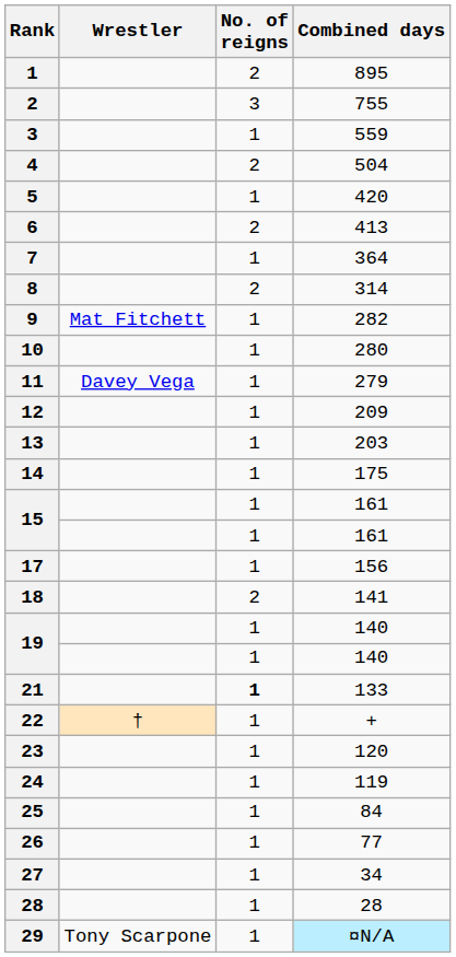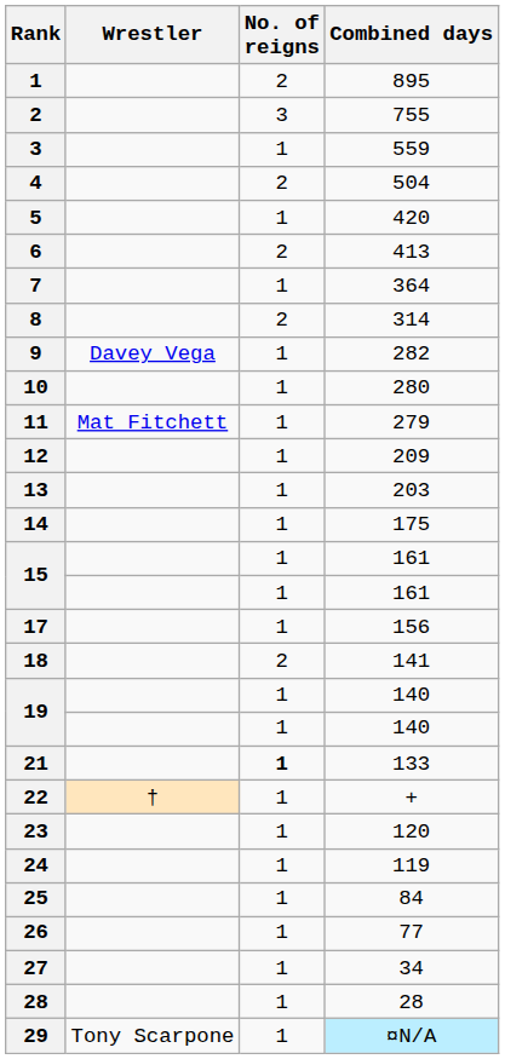 <table class="wikitable sortable" style="text-align: center">
 <tr>
 <th>Rank</th>
 <th>Wrestler</th>
 <th>No. of<br>reigns</th>
 <th>Combined days</th>
 </tr>
 <tr>
 <th>1</th>
 <td></td>
 <td>2</td>
 <td>895</td>
 </tr>
 <tr>
 <th>2</th>
 <td></td>
 <td>3</td>
 <td>755</td>
 </tr>
 <tr>
 <th>3</th>
 <td></td>
 <td>1</td>
 <td>559</td>
 </tr>
 <tr>
 <th>4</th>
 <td></td>
 <td>2</td>
 <td>504</td>
 </tr>
 <tr>
 <th>5</th>
 <td></td>
 <td>1</td>
 <td>420</td>
 </tr>
 <tr>
 <th>6</th>
 <td></td>
 <td>2</td>
 <td>413</td>
 </tr>
 <tr>
 <th>7</th>
 <td></td>
 <td>1</td>
 <td>364</td>
 </tr>
 <tr>
 <th>8</th>
 <td></td>
 <td>2</td>
 <td>314</td>
 </tr>
 <tr>
 <th>9</th>
-<td><a href='#'>Mat Fitchett</a></td>
+<td><a href='#'>Davey Vega</a></td>
 <td>1</td>
 <td>282</td>
 </tr>
 <tr>
 <th>10</th>
 <td></td>
 <td>1</td>
 <td>280</td>
 </tr>
 <tr>
 <th>11</th>
-<td><a href='#'>Davey Vega</a></td>
+<td><a href='#'>Mat Fitchett</a></td>
 <td>1</td>
 <td>279</td>
 </tr>
 <tr>
 <th>12</th>
 <td></td>
 <td>1</td>
 <td>209</td>
 </tr>
 <tr>
 <th>13</th>
 <td></td>
 <td>1</td>
 <td>203</td>
 </tr>
 <tr>
 <th>14</th>
 <td></td>
 <td>1</td>
 <td>175</td>
 </tr>
 <tr>
 <th rowspan="2">15</th>
 <td></td>
 <td>1</td>
 <td>161</td>
 </tr>
 <tr>
 <td></td>
 <td>1</td>
 <td>161</td>
 </tr>
 <tr>
 <th>17</th>
 <td></td>
 <td>1</td>
 <td>156</td>
 </tr>
 <tr>
 <th>18</th>
 <td></td>
 <td>2</td>
 <td>141</td>
 </tr>
 <tr>
 <th rowspan=2>19</th>
 <td></td>
 <td>1</td>
 <td>140</td>
 </tr>
 <tr>
 <td></td>
 <td>1</td>
 <td>140</td>
 </tr>
 <tr>
 <th>21</th>
 <td></td>
 <td><strong>1</strong></td>
 <td>133</td>
 </tr>
 <tr>
 <th>22</th>
 <td style="background-color:#FFE6BD"> †</td>
 <td>1</td>
 <td>+</td>
 </tr>
 <tr>
 <th>23</th>
 <td></td>
 <td>1</td>
 <td>120</td>
 </tr>
 <tr>
 <th>24</th>
 <td></td>
 <td>1</td>
 <td>119</td>
 </tr>
 <tr>
 <th>25</th>
 <td></td>
 <td>1</td>
 <td>84</td>
 </tr>
 <tr>
 <th>26</th>
 <td></td>
 <td>1</td>
 <td>77</td>
 </tr>
 <tr>
 <th>27</th>
 <td></td>
 <td>1</td>
 <td>34</td>
 </tr>
 <tr>
 <th>28</th>
 <td></td>
 <td>1</td>
 <td>28</td>
 </tr>
 <tr>
 <th>29</th>
 <td>Tony Scarpone</td>
 <td>1</td>
 <td style="background-color:#bbeeff">¤N/A</td>
 </tr>
 </table>
